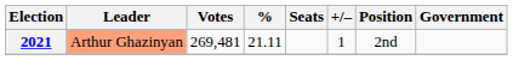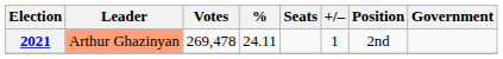 <table class="wikitable" style="text-align: center;">
 <tr>
 <th>Election</th>
 <th>Leader</th>
 <th>Votes</th>
 <th>%</th>
 <th>Seats</th>
 <th>+/–</th>
 <th>Position</th>
 <th>Government</th>
 </tr>
 <tr>
 <th rowspan="1"><a href='#'>2021</a></th>
 <td rowspan="1" style="background: lightsalmon;">Arthur Ghazinyan</td>
-<td rowspan="1">269,481</td>
-<td rowspan="1">21.11</td>
+<td rowspan="1">269,478</td>
+<td rowspan="1">24.11</td>
 <td rowspan="1"></td>
 <td rowspan="1"> 1</td>
 <td rowspan="1"> 2nd</td>
 <td></td>
 </tr>
 <tr>
 </tr>
 </table>
